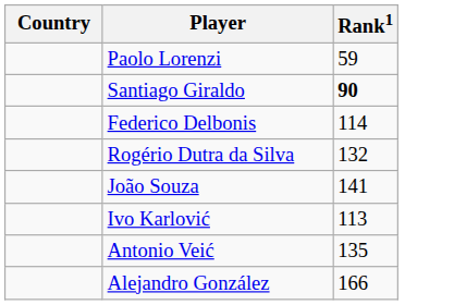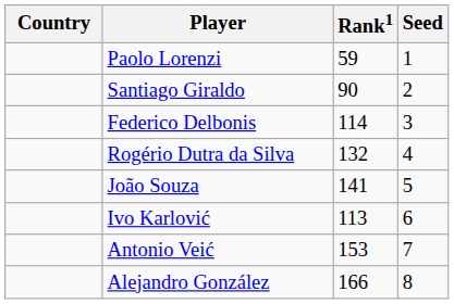 <table class="sortable wikitable">
 <tr>
 <th width="70">Country</th>
 <th width="175">Player</th>
 <th>Rank<sup>1</sup></th>
+<th>Seed</th>
 </tr>
 <tr>
 <td></td>
 <td><a href='#'>Paolo Lorenzi</a></td>
 <td>59</td>
+<td>1</td>
 </tr>
 <tr>
 <td></td>
 <td><a href='#'>Santiago Giraldo</a></td>
-<td><strong>90</strong></td>
+<td>90</td>
+<td>2</td>
 </tr>
 <tr>
 <td></td>
 <td><a href='#'>Federico Delbonis</a></td>
 <td>114</td>
+<td>3</td>
 </tr>
 <tr>
 <td></td>
 <td><a href='#'>Rogério Dutra da Silva</a></td>
 <td>132</td>
+<td>4</td>
 </tr>
 <tr>
 <td></td>
 <td><a href='#'>João Souza</a></td>
 <td>141</td>
+<td>5</td>
 </tr>
 <tr>
 <td></td>
 <td><a href='#'>Ivo Karlović</a></td>
 <td>113</td>
+<td>6</td>
 </tr>
 <tr>
 <td></td>
 <td><a href='#'>Antonio Veić</a></td>
-<td>135</td>
+<td>153</td>
+<td>7</td>
 </tr>
 <tr>
 <td></td>
 <td><a href='#'>Alejandro González</a></td>
 <td>166</td>
+<td>8</td>
 </tr>
 </table>
